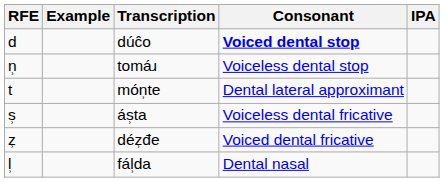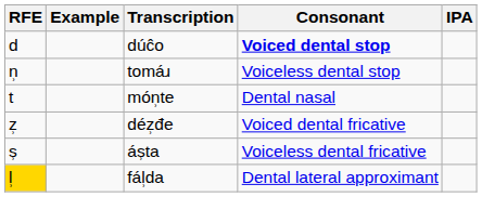 <table class="wikitable">
 <tr>
 <th scope="col">RFE</th>
 <th scope="col">Example</th>
 <th scope="col">Transcription</th>
 <th scope="col">Consonant</th>
 <th scope="col">IPA</th>
 </tr>
 <tr>
 <td>d</td>
 <td></td>
 <td>dúĉo</td>
 <td><strong><a href='#'>Voiced dental stop</a></strong></td>
 <td></td>
 </tr>
 <tr>
 <td>n̹</td>
 <td></td>
 <td>tomáɹ</td>
 <td><a href='#'>Voiceless dental stop</a></td>
 <td></td>
 </tr>
 <tr>
 <td>t</td>
 <td></td>
 <td>món̹te</td>
-<td><a href='#'>Dental lateral approximant</a></td>
+<td><a href='#'>Dental nasal</a></td>
+<td></td>
+</tr>
+<tr>
+<td>z̹</td>
+<td></td>
+<td>déz̹đe</td>
+<td><a href='#'>Voiced dental fricative</a></td>
 <td></td>
 </tr>
 <tr>
 <td>s̹</td>
 <td></td>
 <td>ás̹ta</td>
 <td><a href='#'>Voiceless dental fricative</a></td>
 <td></td>
 </tr>
 <tr>
-<td>z̹</td>
-<td></td>
-<td>déz̹đe</td>
-<td><a href='#'>Voiced dental fricative</a></td>
-<td></td>
-</tr>
-<tr>
-<td>l̹</td>
+<td style="background: gold;">l̹</td>
 <td></td>
 <td>fál̹da</td>
-<td><a href='#'>Dental nasal</a></td>
+<td><a href='#'>Dental lateral approximant</a></td>
 <td></td>
 </tr>
 </table>
